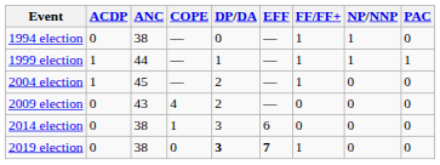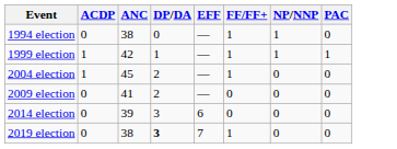 <table class="wikitable">
 <tr>
 <th>Event</th>
 <th><a href='#'>ACDP</a></th>
 <th><a href='#'>ANC</a></th>
-<th><a href='#'>COPE</a></th>
 <th><a href='#'>DP</a>/<a href='#'>DA</a></th>
 <th><a href='#'>EFF</a></th>
 <th><a href='#'>FF/FF+</a></th>
 <th><a href='#'>NP</a>/<a href='#'>NNP</a></th>
 <th><a href='#'>PAC</a></th>
 </tr>
 <tr>
 <td><a href='#'>1994 election</a></td>
 <td>0</td>
 <td>38</td>
-<td>—</td>
 <td>0</td>
 <td>—</td>
 <td>1</td>
 <td>1</td>
 <td>0</td>
 </tr>
 <tr>
 <td><a href='#'>1999 election</a></td>
 <td>1</td>
-<td>44</td>
-<td>—</td>
+<td>42</td>
 <td>1</td>
 <td>—</td>
 <td>1</td>
 <td>1</td>
 <td>1</td>
 </tr>
 <tr>
 <td><a href='#'>2004 election</a></td>
 <td>1</td>
 <td>45</td>
-<td>—</td>
 <td>2</td>
 <td>—</td>
 <td>1</td>
 <td>0</td>
 <td>0</td>
 </tr>
 <tr>
 <td><a href='#'>2009 election</a></td>
 <td>0</td>
-<td>43</td>
-<td>4</td>
+<td>41</td>
 <td>2</td>
 <td>—</td>
 <td>0</td>
 <td>0</td>
 <td>0</td>
 </tr>
 <tr>
 <td><a href='#'>2014 election</a></td>
 <td>0</td>
-<td>38</td>
-<td>1</td>
+<td>39</td>
 <td>3</td>
 <td>6</td>
 <td>0</td>
 <td>0</td>
 <td>0</td>
 </tr>
 <tr>
 <td><a href='#'>2019 election</a></td>
 <td>0</td>
 <td>38</td>
-<td>0</td>
 <td><strong>3</strong></td>
-<td><strong>7</strong></td>
+<td>7</td>
 <td>1</td>
 <td>0</td>
 <td>0</td>
 </tr>
 </table>
